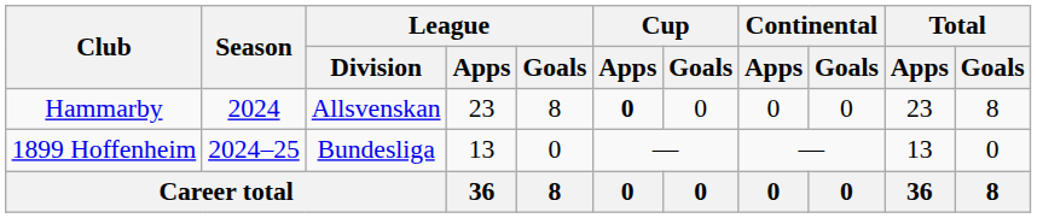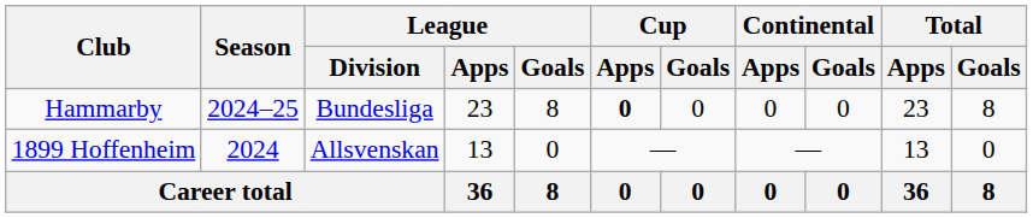 <table class="wikitable" style="text-align:center;">
 <tr>
 <th rowspan="2">Club</th>
 <th rowspan="2">Season</th>
 <th colspan="3">League</th>
 <th colspan="2">Cup</th>
 <th colspan="2">Continental</th>
 <th colspan="2">Total</th>
 </tr>
 <tr>
 <th>Division</th>
 <th>Apps</th>
 <th>Goals</th>
 <th>Apps</th>
 <th>Goals</th>
 <th>Apps</th>
 <th>Goals</th>
 <th>Apps</th>
 <th>Goals</th>
 </tr>
 <tr>
 <td><a href='#'>Hammarby</a></td>
-<td><a href='#'>2024</a></td>
-<td><a href='#'>Allsvenskan</a></td>
+<td><a href='#'>2024–25</a></td>
+<td><a href='#'>Bundesliga</a></td>
 <td>23</td>
 <td>8</td>
 <td><strong>0</strong></td>
 <td>0</td>
 <td>0</td>
 <td>0</td>
 <td>23</td>
 <td>8</td>
 </tr>
 <tr>
 <td><a href='#'>1899 Hoffenheim</a></td>
-<td><a href='#'>2024–25</a></td>
-<td><a href='#'>Bundesliga</a></td>
+<td><a href='#'>2024</a></td>
+<td><a href='#'>Allsvenskan</a></td>
 <td>13</td>
 <td>0</td>
 <td colspan="2">—</td>
 <td colspan="2">—</td>
 <td>13</td>
 <td>0</td>
 </tr>
 <tr>
 <th colspan="3">Career total</th>
 <th>36</th>
 <th>8</th>
 <th>0</th>
 <th>0</th>
 <th>0</th>
 <th>0</th>
 <th>36</th>
 <th>8</th>
 </tr>
 </table>
